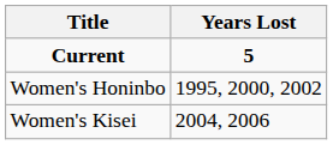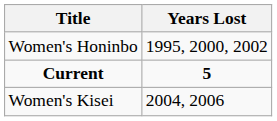 <table class="wikitable">
 <tr>
 <th>Title</th>
 <th>Years Lost</th>
 </tr>
 <tr>
+<td> Women's Honinbo</td>
+<td>1995, 2000, 2002</td>
+</tr>
+<tr>
 <td align="center"><strong>Current</strong></td>
 <td align="center"><strong>5</strong></td>
-</tr>
-<tr>
-<td> Women's Honinbo</td>
-<td>1995, 2000, 2002</td>
 </tr>
 <tr>
 <td> Women's Kisei</td>
 <td>2004, 2006</td>
 </tr>
 </table>
